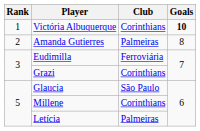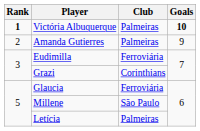 <table class="wikitable sortable" style="text-align:center">
 <tr>
 <th>Rank</th>
 <th>Player</th>
 <th>Club</th>
 <th>Goals</th>
 </tr>
 <tr>
-<td rowspan=1>1</td>
+<td rowspan=1><strong>1</strong></td>
 <td align=left> <a href='#'>Victória Albuquerque</a></td>
-<td align=left><a href='#'>Corinthians</a></td>
+<td align=left><a href='#'>Palmeiras</a></td>
 <td rowspan=1><strong>10</strong></td>
 </tr>
 <tr>
 <td rowspan=1>2</td>
 <td align=left> <a href='#'>Amanda Gutierres</a></td>
 <td align=left><a href='#'>Palmeiras</a></td>
-<td rowspan=1>8</td>
+<td rowspan=1>9</td>
 </tr>
 <tr>
 <td rowspan=2>3</td>
 <td align=left> <a href='#'>Eudimilla</a></td>
 <td align=left><a href='#'>Ferroviária</a></td>
 <td rowspan=2>7</td>
 </tr>
 <tr>
 <td align=left> <a href='#'>Grazi</a></td>
 <td align=left><a href='#'>Corinthians</a></td>
 </tr>
 <tr>
 <td rowspan=3>5</td>
 <td align=left> <a href='#'>Glaucia</a></td>
-<td align=left><a href='#'>São Paulo</a></td>
+<td align=left><a href='#'>Ferroviária</a></td>
 <td rowspan=3>6</td>
 </tr>
 <tr>
 <td align=left> <a href='#'>Millene</a></td>
-<td align=left><a href='#'>Corinthians</a></td>
+<td align=left><a href='#'>São Paulo</a></td>
 </tr>
 <tr>
 <td align=left> <a href='#'>Letícia</a></td>
 <td align=left><a href='#'>Palmeiras</a></td>
 </tr>
 </table>
